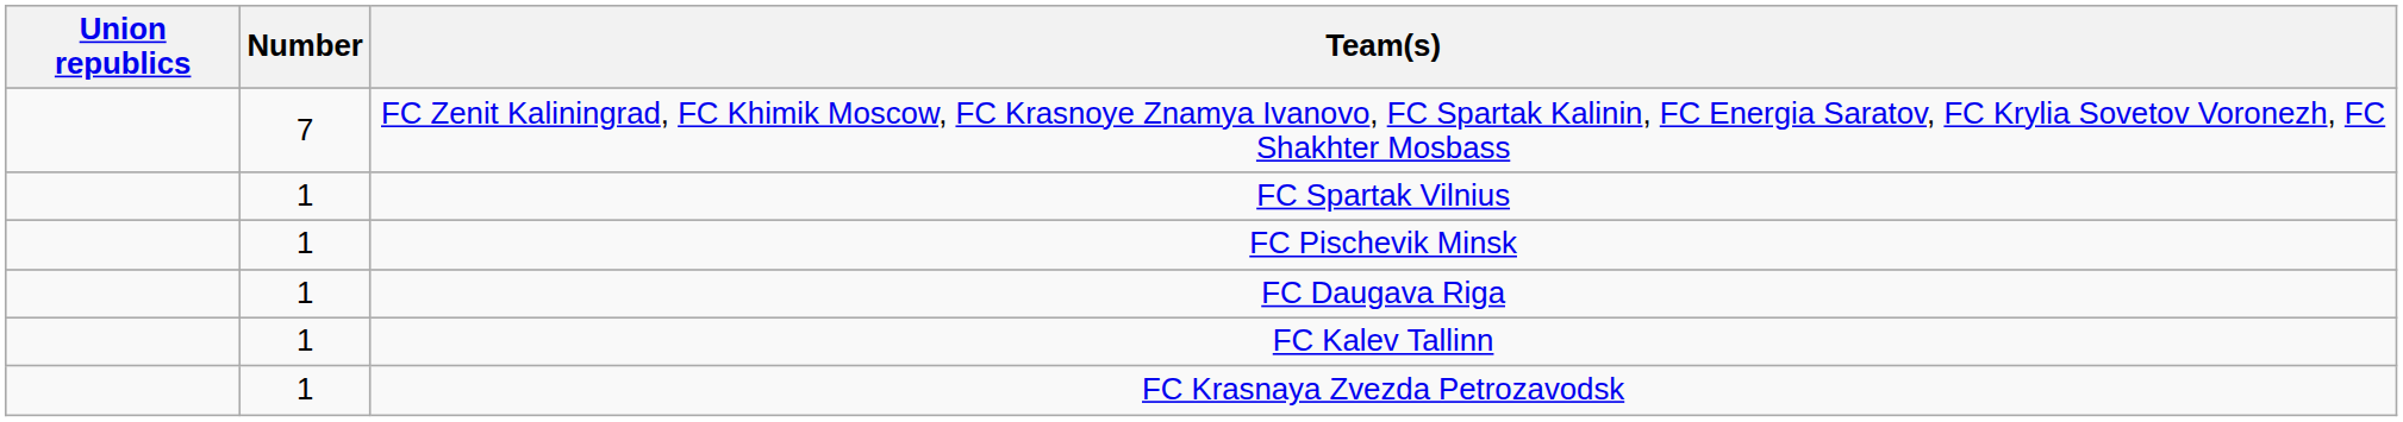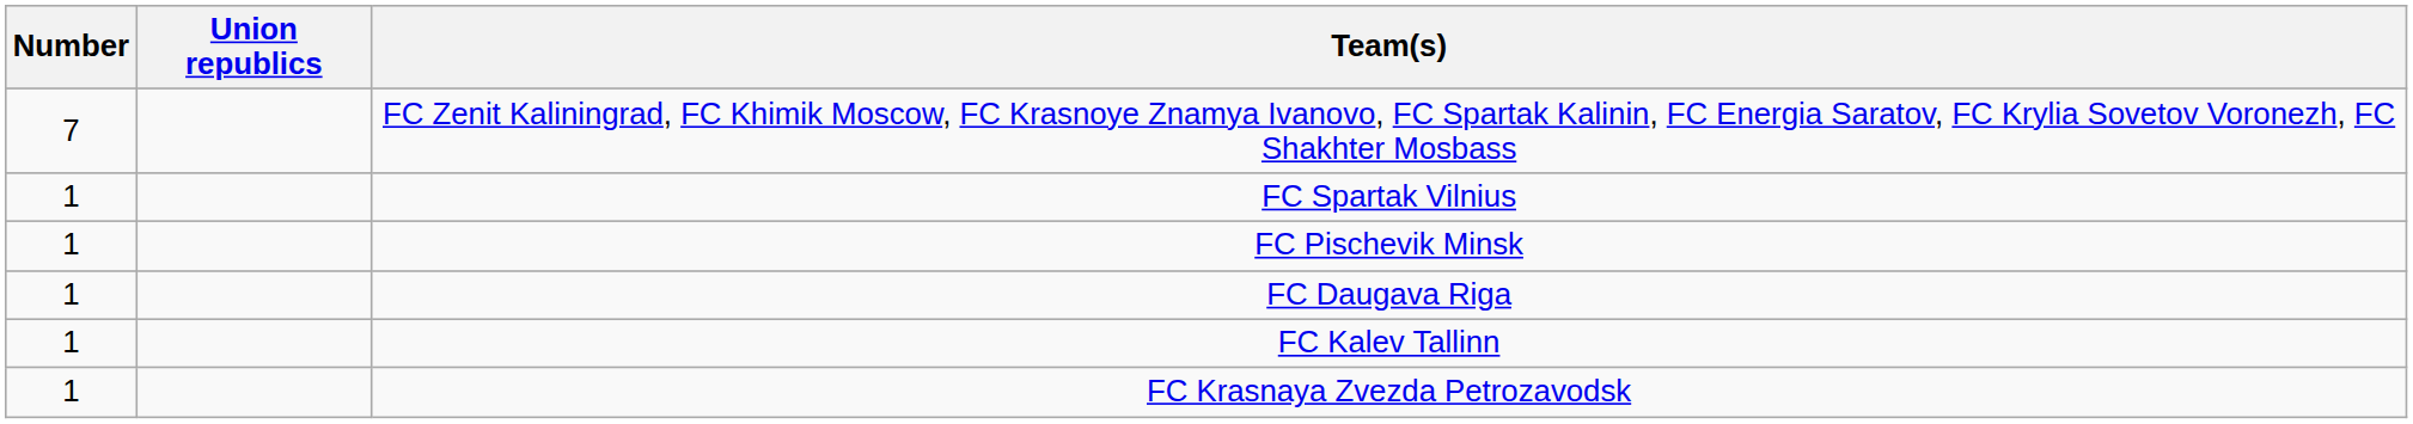 <table class="wikitable" style="text-align:center">
 <tr>
+<th>Number</th>
 <th><a href='#'>Union republics</a></th>
-<th>Number</th>
 <th>Team(s)</th>
 </tr>
 <tr>
+<td rowspan="1">7</td>
 <td align="left"></td>
-<td rowspan="1">7</td>
 <td><a href='#'>FC Zenit Kaliningrad</a>, <a href='#'>FC Khimik Moscow</a>, <a href='#'>FC Krasnoye Znamya Ivanovo</a>, <a href='#'>FC Spartak Kalinin</a>, <a href='#'>FC Energia Saratov</a>, <a href='#'>FC Krylia Sovetov Voronezh</a>, <a href='#'>FC Shakhter Mosbass</a></td>
 </tr>
 <tr>
+<td rowspan="1">1</td>
 <td align="left"></td>
-<td rowspan="1">1</td>
 <td><a href='#'>FC Spartak Vilnius</a></td>
 </tr>
 <tr>
+<td rowspan="1">1</td>
 <td align="left"></td>
-<td rowspan="1">1</td>
 <td><a href='#'>FC Pischevik Minsk</a></td>
 </tr>
 <tr>
+<td rowspan="1">1</td>
 <td align="left"></td>
-<td rowspan="1">1</td>
 <td><a href='#'>FC Daugava Riga</a></td>
 </tr>
 <tr>
+<td rowspan="1">1</td>
 <td align="left"></td>
-<td rowspan="1">1</td>
 <td><a href='#'>FC Kalev Tallinn</a></td>
 </tr>
 <tr>
+<td rowspan="1">1</td>
 <td align="left"></td>
-<td rowspan="1">1</td>
 <td><a href='#'>FC Krasnaya Zvezda Petrozavodsk</a></td>
 </tr>
 </table>
